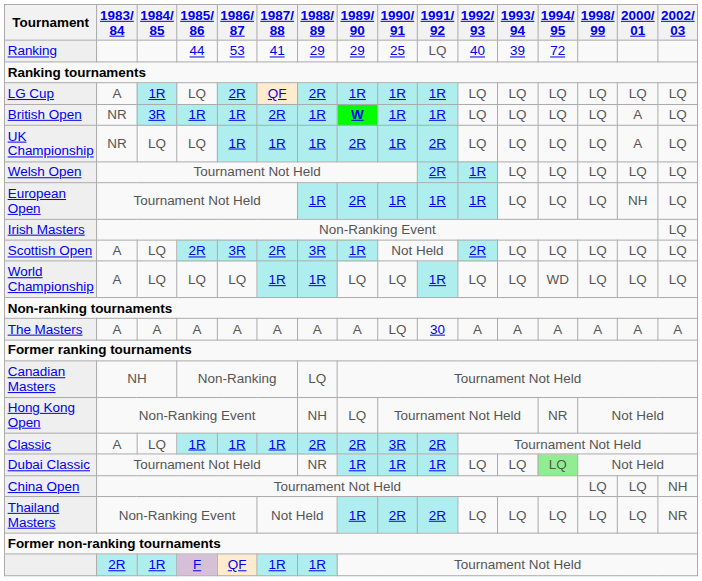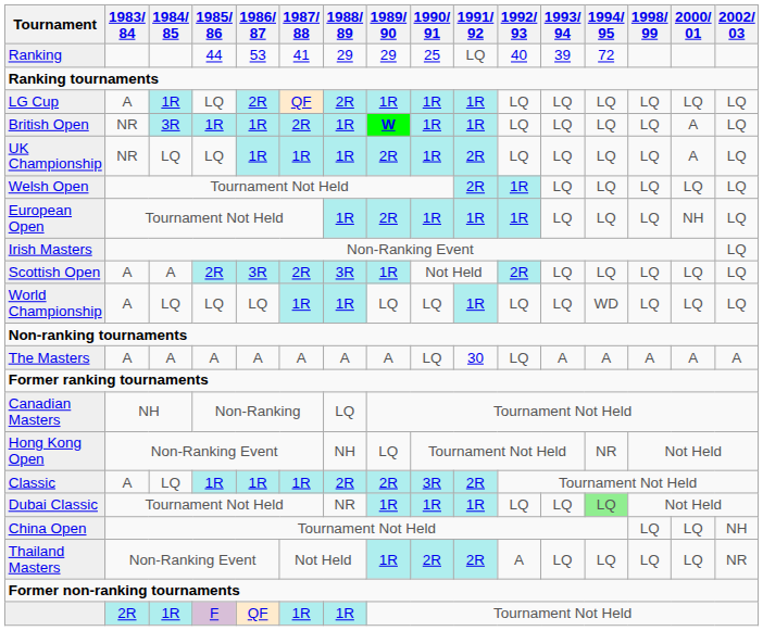 <table class="wikitable" style="font-size:85%">
 <tr>
 <th>Tournament</th>
 <th><a href='#'>1983/<br>84</a></th>
 <th><a href='#'>1984/<br>85</a></th>
 <th><a href='#'>1985/<br>86</a></th>
 <th><a href='#'>1986/<br>87</a></th>
 <th><a href='#'>1987/<br>88</a></th>
 <th><a href='#'>1988/<br>89</a></th>
 <th><a href='#'>1989/<br>90</a></th>
 <th><a href='#'>1990/<br>91</a></th>
 <th><a href='#'>1991/<br>92</a></th>
 <th><a href='#'>1992/<br>93</a></th>
 <th><a href='#'>1993/<br>94</a></th>
 <th><a href='#'>1994/<br>95</a></th>
 <th><a href='#'>1998/<br>99</a></th>
 <th><a href='#'>2000/<br>01</a></th>
 <th><a href='#'>2002/<br>03</a></th>
 </tr>
 <tr>
 <td style="background:#EFEFEF;"><a href='#'>Ranking</a></td>
 <td align="center"></td>
 <td align="center"></td>
 <td align="center"><a href='#'>44</a></td>
 <td align="center"><a href='#'>53</a></td>
 <td align="center"><a href='#'>41</a></td>
 <td align="center"><a href='#'>29</a></td>
 <td align="center"><a href='#'>29</a></td>
 <td align="center"><a href='#'>25</a></td>
 <td style="text-align:center; color:#555555;">LQ</td>
 <td align="center"><a href='#'>40</a></td>
 <td align="center"><a href='#'>39</a></td>
 <td align="center"><a href='#'>72</a></td>
 <td align="center"></td>
 <td align="center"></td>
 <td align="center"></td>
 </tr>
 <tr>
 <td colspan="50"><strong>Ranking tournaments</strong></td>
 </tr>
 <tr>
 <td style="background:#EFEFEF;"><a href='#'>LG Cup</a></td>
 <td style="text-align:center; color:#555555;">A</td>
 <td align="center" style="background:#afeeee;"><a href='#'>1R</a></td>
 <td style="text-align:center; color:#555555;">LQ</td>
 <td align="center" style="background:#afeeee;"><a href='#'>2R</a></td>
 <td align="center" style="background:#ffebcd;"><a href='#'>QF</a></td>
 <td align="center" style="background:#afeeee;"><a href='#'>2R</a></td>
 <td align="center" style="background:#afeeee;"><a href='#'>1R</a></td>
 <td align="center" style="background:#afeeee;"><a href='#'>1R</a></td>
 <td align="center" style="background:#afeeee;"><a href='#'>1R</a></td>
 <td style="text-align:center; color:#555555;">LQ</td>
 <td style="text-align:center; color:#555555;">LQ</td>
 <td style="text-align:center; color:#555555;">LQ</td>
 <td style="text-align:center; color:#555555;">LQ</td>
 <td style="text-align:center; color:#555555;">LQ</td>
 <td style="text-align:center; color:#555555;">LQ</td>
 </tr>
 <tr>
 <td style="background:#EFEFEF;"><a href='#'>British Open</a></td>
 <td style="text-align:center; color:#555555;">NR</td>
 <td align="center" style="background:#afeeee;"><a href='#'>3R</a></td>
 <td align="center" style="background:#afeeee;"><a href='#'>1R</a></td>
 <td align="center" style="background:#afeeee;"><a href='#'>1R</a></td>
 <td align="center" style="background:#afeeee;"><a href='#'>2R</a></td>
 <td align="center" style="background:#afeeee;"><a href='#'>1R</a></td>
 <td style="text-align:center; background:#00ff00;"><a href='#'><strong>W</strong></a></td>
 <td align="center" style="background:#afeeee;"><a href='#'>1R</a></td>
 <td align="center" style="background:#afeeee;"><a href='#'>1R</a></td>
 <td style="text-align:center; color:#555555;">LQ</td>
 <td style="text-align:center; color:#555555;">LQ</td>
 <td style="text-align:center; color:#555555;">LQ</td>
 <td style="text-align:center; color:#555555;">LQ</td>
 <td style="text-align:center; color:#555555;">A</td>
 <td style="text-align:center; color:#555555;">LQ</td>
 </tr>
 <tr>
 <td style="background:#EFEFEF;"><a href='#'>UK Championship</a></td>
 <td style="text-align:center; color:#555555;">NR</td>
 <td style="text-align:center; color:#555555;">LQ</td>
 <td style="text-align:center; color:#555555;">LQ</td>
 <td style="text-align:center; background:#afeeee;"><a href='#'>1R</a></td>
 <td style="text-align:center; background:#afeeee;"><a href='#'>1R</a></td>
 <td style="text-align:center; background:#afeeee;"><a href='#'>1R</a></td>
 <td style="text-align:center; background:#afeeee;"><a href='#'>2R</a></td>
 <td style="text-align:center; background:#afeeee;"><a href='#'>1R</a></td>
 <td style="text-align:center; background:#afeeee;"><a href='#'>2R</a></td>
 <td style="text-align:center; color:#555555;">LQ</td>
 <td style="text-align:center; color:#555555;">LQ</td>
 <td style="text-align:center; color:#555555;">LQ</td>
 <td style="text-align:center; color:#555555;">LQ</td>
 <td style="text-align:center; color:#555555;">A</td>
 <td style="text-align:center; color:#555555;">LQ</td>
 </tr>
 <tr>
 <td style="background:#EFEFEF;"><a href='#'>Welsh Open</a></td>
 <td align="center" colspan="8" style="color:#555555;">Tournament Not Held</td>
 <td align="center" style="background:#afeeee;"><a href='#'>2R</a></td>
 <td align="center" style="background:#afeeee;"><a href='#'>1R</a></td>
 <td style="text-align:center; color:#555555;">LQ</td>
 <td style="text-align:center; color:#555555;">LQ</td>
 <td style="text-align:center; color:#555555;">LQ</td>
 <td style="text-align:center; color:#555555;">LQ</td>
 <td style="text-align:center; color:#555555;">LQ</td>
 </tr>
 <tr>
 <td style="background:#EFEFEF;"><a href='#'>European Open</a></td>
 <td align="center" colspan="5" style="color:#555555;">Tournament Not Held</td>
 <td align="center" style="background:#afeeee;"><a href='#'>1R</a></td>
 <td align="center" style="background:#afeeee;"><a href='#'>2R</a></td>
 <td align="center" style="background:#afeeee;"><a href='#'>1R</a></td>
 <td align="center" style="background:#afeeee;"><a href='#'>1R</a></td>
 <td align="center" style="background:#afeeee;"><a href='#'>1R</a></td>
 <td style="text-align:center; color:#555555;">LQ</td>
 <td style="text-align:center; color:#555555;">LQ</td>
 <td style="text-align:center; color:#555555;">LQ</td>
 <td style="text-align:center; color:#555555;">NH</td>
 <td style="text-align:center; color:#555555;">LQ</td>
 </tr>
 <tr>
 <td style="background:#EFEFEF;"><a href='#'>Irish Masters</a></td>
 <td align="center" colspan="14" style="color:#555555;">Non-Ranking Event</td>
 <td style="text-align:center; color:#555555;">LQ</td>
 </tr>
 <tr>
 <td style="background:#EFEFEF;"><a href='#'>Scottish Open</a></td>
 <td style="text-align:center; color:#555555;">A</td>
-<td style="text-align:center; color:#555555;">LQ</td>
+<td style="text-align:center; color:#555555;">A</td>
 <td align="center" style="background:#afeeee;"><a href='#'>2R</a></td>
 <td align="center" style="background:#afeeee;"><a href='#'>3R</a></td>
 <td align="center" style="background:#afeeee;"><a href='#'>2R</a></td>
 <td align="center" style="background:#afeeee;"><a href='#'>3R</a></td>
 <td align="center" style="background:#afeeee;"><a href='#'>1R</a></td>
 <td align="center" colspan="2" style="color:#555555;">Not Held</td>
 <td align="center" style="background:#afeeee;"><a href='#'>2R</a></td>
 <td style="text-align:center; color:#555555;">LQ</td>
 <td style="text-align:center; color:#555555;">LQ</td>
 <td style="text-align:center; color:#555555;">LQ</td>
 <td style="text-align:center; color:#555555;">LQ</td>
 <td style="text-align:center; color:#555555;">LQ</td>
 </tr>
 <tr>
 <td style="background:#EFEFEF;"><a href='#'>World Championship</a></td>
 <td style="text-align:center; color:#555555;">A</td>
 <td style="text-align:center; color:#555555;">LQ</td>
 <td style="text-align:center; color:#555555;">LQ</td>
 <td style="text-align:center; color:#555555;">LQ</td>
 <td style="text-align:center; background:#afeeee;"><a href='#'>1R</a></td>
 <td style="text-align:center; background:#afeeee;"><a href='#'>1R</a></td>
 <td style="text-align:center; color:#555555;">LQ</td>
 <td style="text-align:center; color:#555555;">LQ</td>
 <td style="text-align:center; background:#afeeee;"><a href='#'>1R</a></td>
 <td style="text-align:center; color:#555555;">LQ</td>
 <td style="text-align:center; color:#555555;">LQ</td>
 <td style="text-align:center; color:#555555;">WD</td>
 <td style="text-align:center; color:#555555;">LQ</td>
 <td style="text-align:center; color:#555555;">LQ</td>
 <td style="text-align:center; color:#555555;">LQ</td>
 </tr>
 <tr>
 <td colspan="50"><strong>Non-ranking tournaments</strong></td>
 </tr>
 <tr>
 <td style="background:#EFEFEF;"><a href='#'>The Masters</a></td>
 <td style="text-align:center; color:#555555;">A</td>
 <td style="text-align:center; color:#555555;">A</td>
 <td style="text-align:center; color:#555555;">A</td>
 <td style="text-align:center; color:#555555;">A</td>
 <td style="text-align:center; color:#555555;">A</td>
 <td style="text-align:center; color:#555555;">A</td>
 <td style="text-align:center; color:#555555;">A</td>
 <td style="text-align:center; color:#555555;">LQ</td>
 <td align="center"><a href='#'>30</a></td>
-<td style="text-align:center; color:#555555;">A</td>
+<td style="text-align:center; color:#555555;">LQ</td>
 <td style="text-align:center; color:#555555;">A</td>
 <td style="text-align:center; color:#555555;">A</td>
 <td style="text-align:center; color:#555555;">A</td>
 <td style="text-align:center; color:#555555;">A</td>
 <td style="text-align:center; color:#555555;">A</td>
 </tr>
 <tr>
 <td colspan="50"><strong>Former ranking tournaments</strong></td>
 </tr>
 <tr>
 <td style="background:#EFEFEF;"><a href='#'>Canadian Masters</a></td>
 <td colspan="2" style="text-align:center; color:#555555;">NH</td>
 <td colspan="3" style="text-align:center; color:#555555;">Non-Ranking</td>
 <td style="text-align:center; color:#555555;">LQ</td>
 <td colspan="30" style="text-align:center; color:#555555;">Tournament Not Held</td>
 </tr>
 <tr>
 <td style="background:#EFEFEF;"><a href='#'>Hong Kong Open</a></td>
 <td align="center" colspan="5" style="color:#555555;">Non-Ranking Event</td>
 <td align="center" style="color:#555555;">NH</td>
 <td align="center" style="color:#555555;">LQ</td>
 <td align="center" colspan="4" style="color:#555555;">Tournament Not Held</td>
 <td align="center" style="color:#555555;">NR</td>
 <td align="center" colspan="3" style="color:#555555;">Not Held</td>
 </tr>
 <tr>
 <td style="background:#EFEFEF;"><a href='#'>Classic</a></td>
 <td align="center" style="color:#555555;">A</td>
 <td align="center" style="color:#555555;">LQ</td>
 <td align="center" style="background:#afeeee;"><a href='#'>1R</a></td>
 <td align="center" style="background:#afeeee;"><a href='#'>1R</a></td>
 <td align="center" style="background:#afeeee;"><a href='#'>1R</a></td>
 <td align="center" style="background:#afeeee;"><a href='#'>2R</a></td>
 <td align="center" style="background:#afeeee;"><a href='#'>2R</a></td>
 <td align="center" style="background:#afeeee;"><a href='#'>3R</a></td>
 <td align="center" style="background:#afeeee;"><a href='#'>2R</a></td>
 <td align="center" colspan="50" style="color:#555555;">Tournament Not Held</td>
 </tr>
 <tr>
 <td style="background:#EFEFEF;"><a href='#'>Dubai Classic</a></td>
 <td colspan="5" style="text-align:center; color:#555555;">Tournament Not Held</td>
 <td style="text-align:center; color:#555555;">NR</td>
 <td align="center" style="background:#afeeee;"><a href='#'>1R</a></td>
 <td align="center" style="background:#afeeee;"><a href='#'>1R</a></td>
 <td align="center" style="background:#afeeee;"><a href='#'>1R</a></td>
 <td style="text-align:center; color:#555555;">LQ</td>
 <td style="text-align:center; color:#555555;">LQ</td>
 <td style="background: lightgreen; text-align:center; color:#555555;">LQ</td>
 <td colspan="3" style="text-align:center; color:#555555;">Not Held</td>
 </tr>
 <tr>
 <td style="background:#EFEFEF;"><a href='#'>China Open</a></td>
 <td align="center" colspan="12" style="color:#555555;">Tournament Not Held</td>
 <td style="text-align:center; color:#555555;">LQ</td>
 <td style="text-align:center; color:#555555;">LQ</td>
 <td style="text-align:center; color:#555555;">NH</td>
 </tr>
 <tr>
 <td style="background:#EFEFEF;"><a href='#'>Thailand Masters</a></td>
 <td align="center" colspan="4" style="color:#555555;">Non-Ranking Event</td>
 <td align="center" colspan="2" style="color:#555555;">Not Held</td>
 <td align="center" style="background:#afeeee;"><a href='#'>1R</a></td>
 <td align="center" style="background:#afeeee;"><a href='#'>2R</a></td>
 <td align="center" style="background:#afeeee;"><a href='#'>2R</a></td>
-<td style="text-align:center; color:#555555;">LQ</td>
+<td style="text-align:center; color:#555555;">A</td>
 <td style="text-align:center; color:#555555;">LQ</td>
 <td style="text-align:center; color:#555555;">LQ</td>
 <td style="text-align:center; color:#555555;">LQ</td>
 <td style="text-align:center; color:#555555;">LQ</td>
 <td style="text-align:center; color:#555555;">NR</td>
 </tr>
 <tr>
 <td colspan="50"><strong>Former non-ranking tournaments</strong></td>
 </tr>
 <tr>
 <td style="background:#EFEFEF;"></td>
 <td style="text-align:center; background:#afeeee;"><a href='#'>2R</a></td>
 <td style="text-align:center; background:#afeeee;"><a href='#'>1R</a></td>
 <td style="text-align:center; background:#D8BFD8;"><a href='#'>F</a></td>
 <td style="text-align:center; background:#ffebcd;"><a href='#'>QF</a></td>
 <td style="text-align:center; background:#afeeee;"><a href='#'>1R</a></td>
 <td style="text-align:center; background:#afeeee;"><a href='#'>1R</a></td>
 <td style="text-align:center; color:#555555;" colspan="30">Tournament Not Held</td>
 </tr>
 </table>
